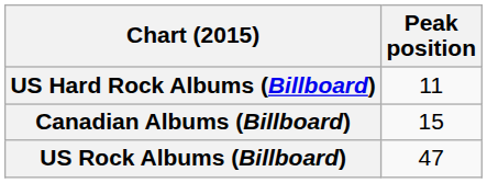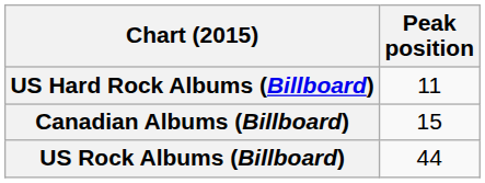 <table class="wikitable sortable" style="text-align: center;">
 <tr>
 <th>Chart (2015)</th>
 <th>Peak<br>position</th>
 </tr>
 <tr>
 <th>US Hard Rock Albums (<em><a href='#'>Billboard</a></em>)</th>
 <td>11</td>
 </tr>
 <tr>
 <th>Canadian Albums (<em>Billboard</em>)</th>
 <td>15</td>
 </tr>
 <tr>
 <th>US Rock Albums (<em>Billboard</em>)</th>
-<td>47</td>
+<td>44</td>
 </tr>
 </table>
